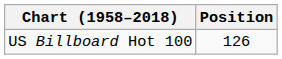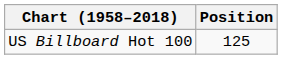 <table class="wikitable plainrowheaders">
 <tr>
 <th>Chart (1958–2018)</th>
 <th>Position</th>
 </tr>
 <tr>
 <td>US <em>Billboard</em> Hot 100</td>
-<td style="text-align:center;">126</td>
+<td style="text-align:center;">125</td>
 </tr>
 </table>
